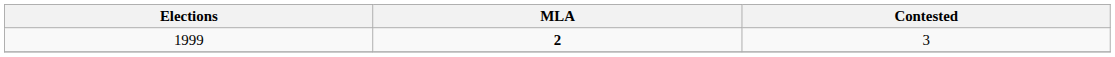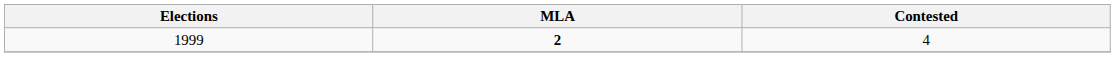 <table class="wikitable sortable" border="1" width=60%>
 <tr>
 <th width="130px">Elections</th>
 <th width="130px">MLA</th>
 <th width="130px">Contested</th>
 </tr>
 <tr>
 <td style="text-align: center;">1999</td>
 <td style="text-align: center;"><strong>2</strong></td>
-<td style="text-align: center;">3</td>
+<td style="text-align: center;">4</td>
 </tr>
 <tr>
 </tr>
 </table>
